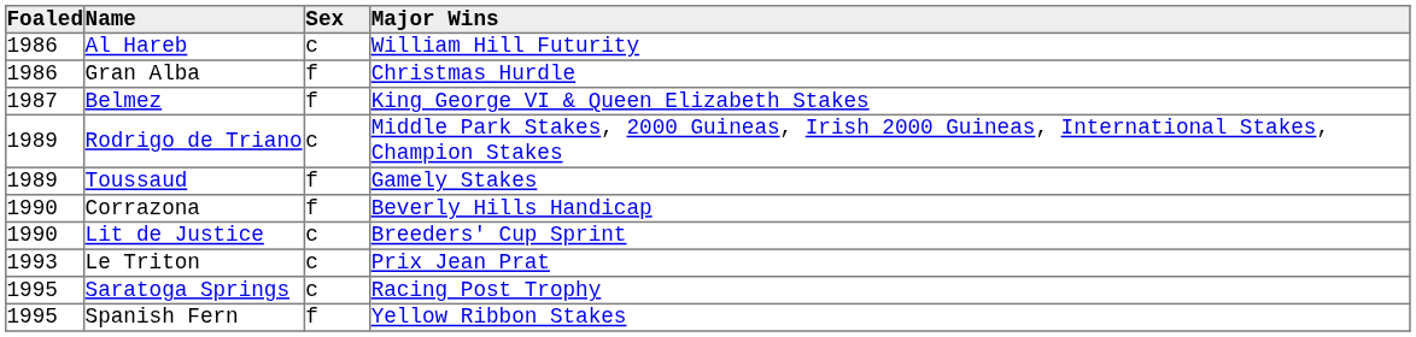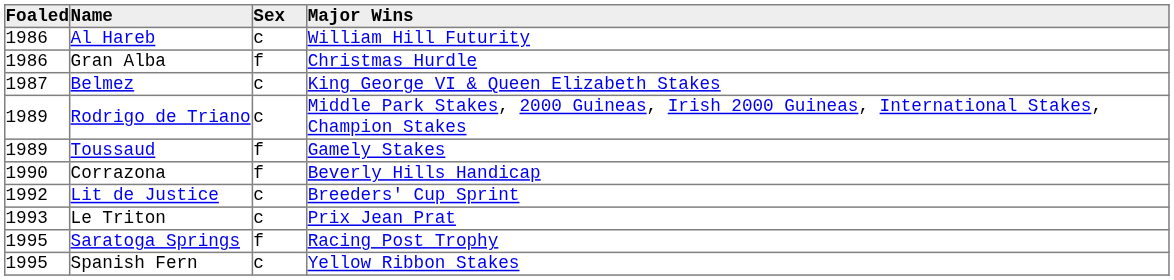 <table border="1" cellpadding="0" style="border-collapse: collapse; font-size:90%">
 <tr style="background:#eee;">
 <td style="width:35px;"><strong>Foaled</strong></td>
 <td style="width:120px;"><strong>Name</strong></td>
 <td style="width:35px;"><strong>Sex</strong></td>
 <td style="width:570px;"><strong>Major Wins</strong></td>
 </tr>
 <tr>
 <td>1986</td>
 <td><a href='#'>Al Hareb</a></td>
 <td>c</td>
 <td><a href='#'>William Hill Futurity</a></td>
 </tr>
 <tr>
 <td>1986</td>
 <td>Gran Alba</td>
 <td>f</td>
 <td><a href='#'>Christmas Hurdle</a></td>
 </tr>
 <tr>
 <td>1987</td>
 <td><a href='#'>Belmez</a></td>
-<td>f</td>
+<td>c</td>
 <td><a href='#'>King George VI & Queen Elizabeth Stakes</a></td>
 </tr>
 <tr>
 <td>1989</td>
 <td><a href='#'>Rodrigo de Triano</a></td>
 <td>c</td>
 <td><a href='#'>Middle Park Stakes</a>, <a href='#'>2000 Guineas</a>, <a href='#'>Irish 2000 Guineas</a>, <a href='#'>International Stakes</a>, <a href='#'>Champion Stakes</a></td>
 </tr>
 <tr>
 <td>1989</td>
 <td><a href='#'>Toussaud</a></td>
 <td>f</td>
 <td><a href='#'>Gamely Stakes</a></td>
 </tr>
 <tr>
 <td>1990</td>
 <td>Corrazona</td>
 <td>f</td>
 <td><a href='#'>Beverly Hills Handicap</a></td>
 </tr>
 <tr>
-<td>1990</td>
+<td>1992</td>
 <td><a href='#'>Lit de Justice</a></td>
 <td>c</td>
 <td><a href='#'>Breeders' Cup Sprint</a></td>
 </tr>
 <tr>
 <td>1993</td>
 <td>Le Triton</td>
 <td>c</td>
 <td><a href='#'>Prix Jean Prat</a></td>
 </tr>
 <tr>
 <td>1995</td>
 <td><a href='#'>Saratoga Springs</a></td>
-<td>c</td>
+<td>f</td>
 <td><a href='#'>Racing Post Trophy</a></td>
 </tr>
 <tr>
 <td>1995</td>
 <td>Spanish Fern</td>
-<td>f</td>
+<td>c</td>
 <td><a href='#'>Yellow Ribbon Stakes</a></td>
 </tr>
 </table>
